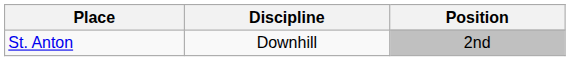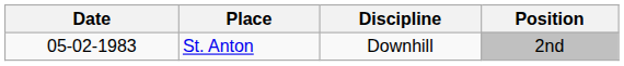 <table class="wikitable" width=40% style="font-size:90%; text-align:center;">
 <tr>
+<th>Date</th>
 <th>Place</th>
 <th>Discipline</th>
 <th>Position</th>
 </tr>
 <tr>
+<td>05-02-1983</td>
 <td align=left> <a href='#'>St. Anton</a></td>
 <td>Downhill</td>
 <td bgcolor=silver>2nd</td>
 </tr>
 </table>
